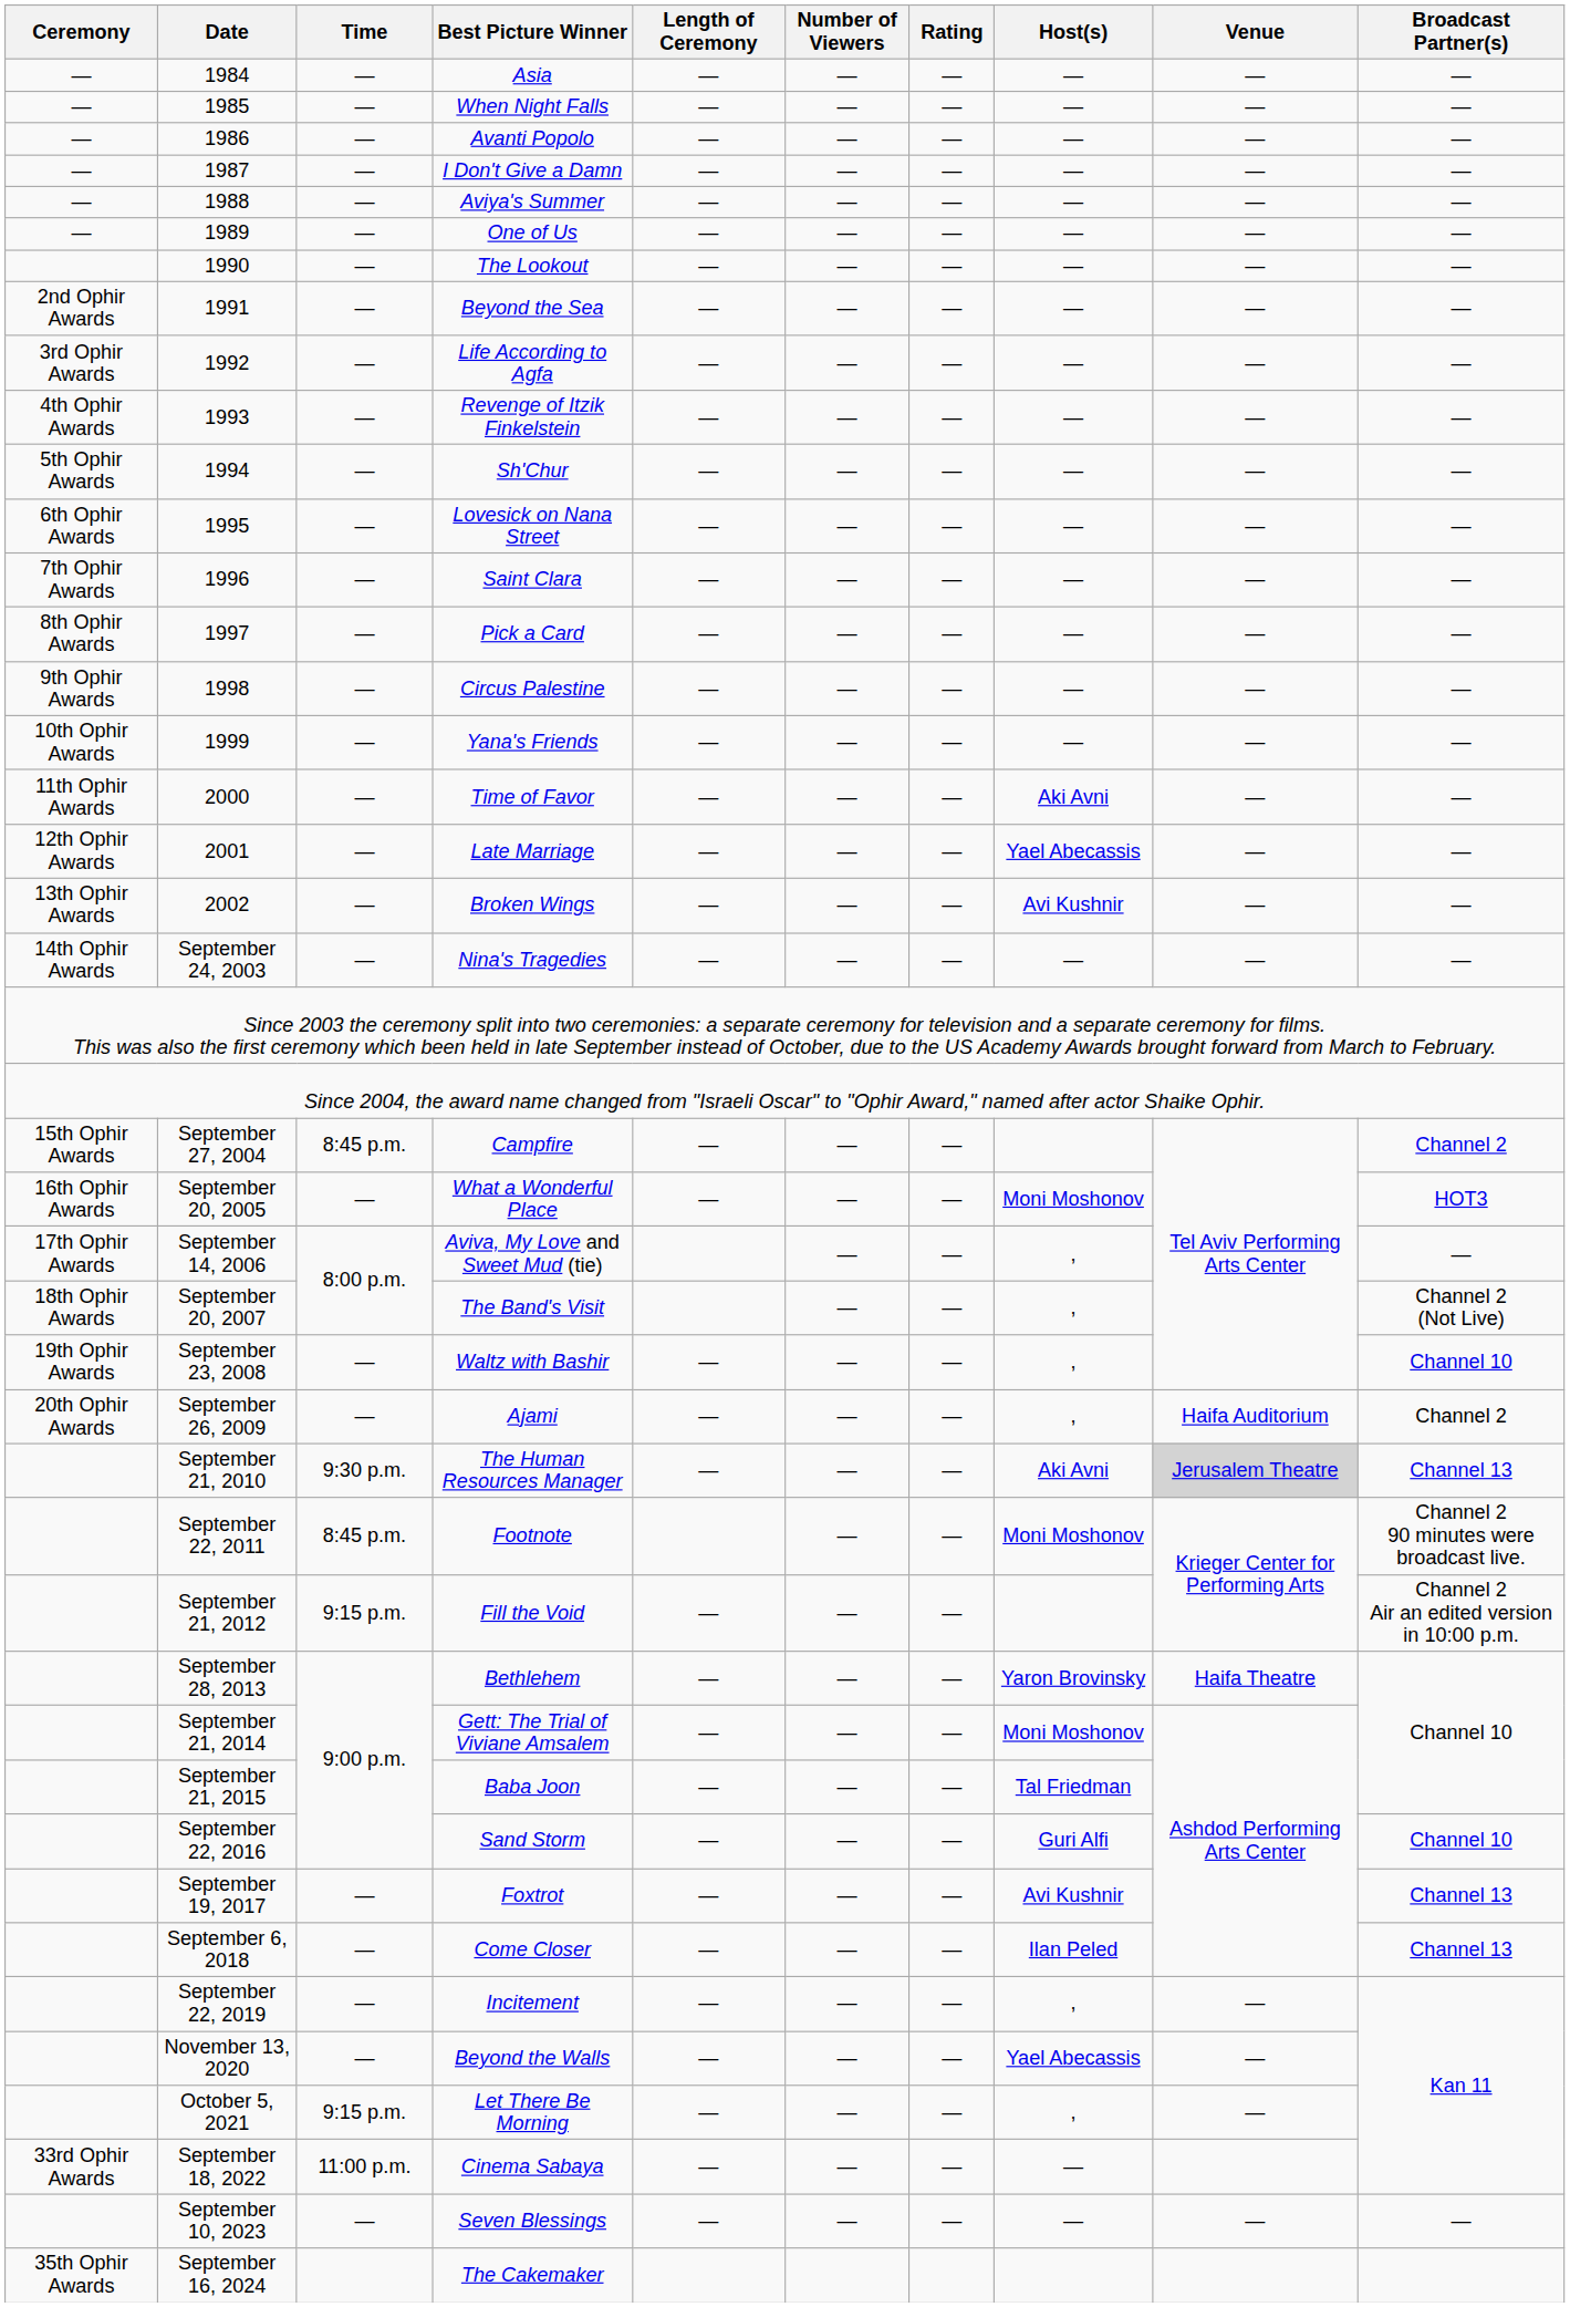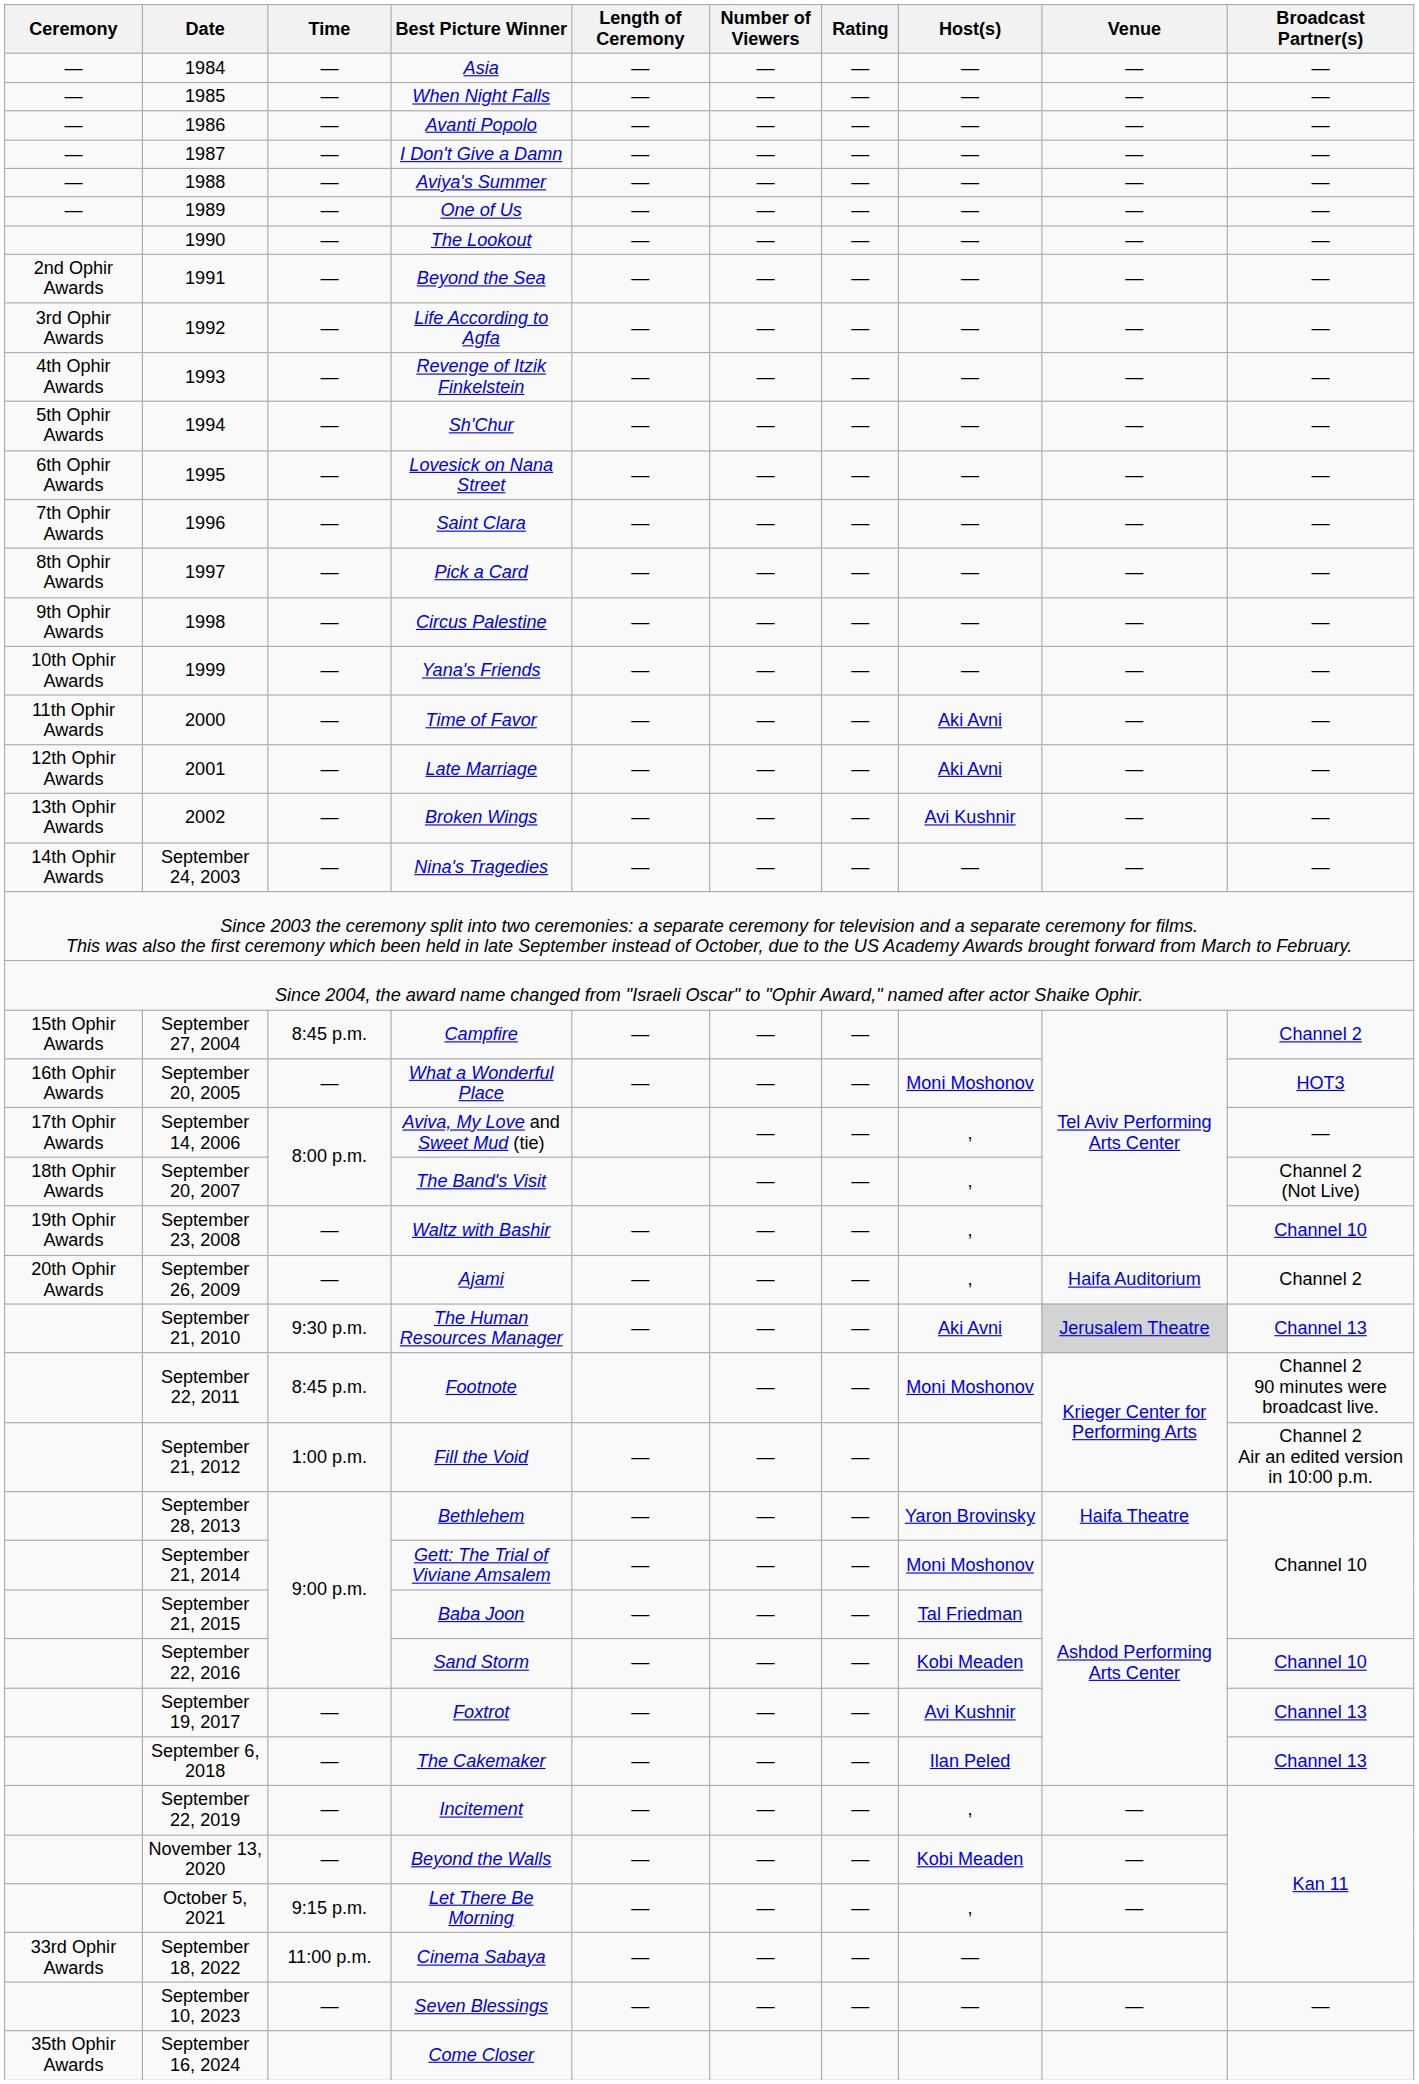 <table class="sortable wikitable" style="text-align: center">
 <tr>
 <th data-sort-type="number" style="width:180px;">Ceremony</th>
 <th style="width:150px;">Date</th>
 <th style="width:150px;">Time</th>
 <th style="width:280px;">Best Picture Winner</th>
 <th style="width:180px;">Length of Ceremony</th>
 <th style="width:150px;">Number of Viewers</th>
 <th style="width:080px;">Rating</th>
 <th style="width:200px;">Host(s)</th>
 <th style="width:300px;">Venue</th>
 <th style="width:300px;">Broadcast Partner(s)</th>
 </tr>
 <tr>
 <td>—</td>
 <td>1984</td>
 <td>—</td>
 <td><em><a href='#'>Asia</a></em></td>
 <td>—</td>
 <td>—</td>
 <td>—</td>
 <td>—</td>
 <td>—</td>
 <td>—</td>
 </tr>
 <tr>
 <td>—</td>
 <td>1985</td>
 <td>—</td>
 <td><em><a href='#'>When Night Falls</a></em></td>
 <td>—</td>
 <td>—</td>
 <td>—</td>
 <td>—</td>
 <td>—</td>
 <td>—</td>
 </tr>
 <tr>
 <td>—</td>
 <td>1986</td>
 <td>—</td>
 <td><em><a href='#'>Avanti Popolo</a></em></td>
 <td>—</td>
 <td>—</td>
 <td>—</td>
 <td>—</td>
 <td>—</td>
 <td>—</td>
 </tr>
 <tr>
 <td>—</td>
 <td>1987</td>
 <td>—</td>
 <td><em><a href='#'>I Don't Give a Damn</a></em></td>
 <td>—</td>
 <td>—</td>
 <td>—</td>
 <td>—</td>
 <td>—</td>
 <td>—</td>
 </tr>
 <tr>
 <td>—</td>
 <td>1988</td>
 <td>—</td>
 <td><em><a href='#'>Aviya's Summer</a></em></td>
 <td>—</td>
 <td>—</td>
 <td>—</td>
 <td>—</td>
 <td>—</td>
 <td>—</td>
 </tr>
 <tr>
 <td>—</td>
 <td>1989</td>
 <td>—</td>
 <td><em><a href='#'>One of Us</a></em></td>
 <td>—</td>
 <td>—</td>
 <td>—</td>
 <td>—</td>
 <td>—</td>
 <td>—</td>
 </tr>
 <tr>
 <td></td>
 <td>1990</td>
 <td>—</td>
 <td><em><a href='#'>The Lookout</a></em></td>
 <td>—</td>
 <td>—</td>
 <td>—</td>
 <td>—</td>
 <td>—</td>
 <td>—</td>
 </tr>
 <tr>
 <td>2nd Ophir Awards</td>
 <td>1991</td>
 <td>—</td>
 <td><em><a href='#'>Beyond the Sea</a></em></td>
 <td>—</td>
 <td>—</td>
 <td>—</td>
 <td>—</td>
 <td>—</td>
 <td>—</td>
 </tr>
 <tr>
 <td>3rd Ophir Awards</td>
 <td>1992</td>
 <td>—</td>
 <td><em><a href='#'>Life According to Agfa</a></em></td>
 <td>—</td>
 <td>—</td>
 <td>—</td>
 <td>—</td>
 <td>—</td>
 <td>—</td>
 </tr>
 <tr>
 <td>4th Ophir Awards</td>
 <td>1993</td>
 <td>—</td>
 <td><em><a href='#'>Revenge of Itzik Finkelstein</a></em></td>
 <td>—</td>
 <td>—</td>
 <td>—</td>
 <td>—</td>
 <td>—</td>
 <td>—</td>
 </tr>
 <tr>
 <td>5th Ophir Awards</td>
 <td>1994</td>
 <td>—</td>
 <td><em><a href='#'>Sh'Chur</a></em></td>
 <td>—</td>
 <td>—</td>
 <td>—</td>
 <td>—</td>
 <td>—</td>
 <td>—</td>
 </tr>
 <tr>
 <td>6th Ophir Awards</td>
 <td>1995</td>
 <td>—</td>
 <td><em><a href='#'>Lovesick on Nana Street</a></em></td>
 <td>—</td>
 <td>—</td>
 <td>—</td>
 <td>—</td>
 <td>—</td>
 <td>—</td>
 </tr>
 <tr>
 <td>7th Ophir Awards</td>
 <td>1996</td>
 <td>—</td>
 <td><em><a href='#'>Saint Clara</a></em></td>
 <td>—</td>
 <td>—</td>
 <td>—</td>
 <td>—</td>
 <td>—</td>
 <td>—</td>
 </tr>
 <tr>
 <td>8th Ophir Awards</td>
 <td>1997</td>
 <td>—</td>
 <td><em><a href='#'>Pick a Card</a></em></td>
 <td>—</td>
 <td>—</td>
 <td>—</td>
 <td>—</td>
 <td>—</td>
 <td>—</td>
 </tr>
 <tr>
 <td>9th Ophir Awards</td>
 <td>1998</td>
 <td>—</td>
 <td><em><a href='#'>Circus Palestine</a></em></td>
 <td>—</td>
 <td>—</td>
 <td>—</td>
 <td>—</td>
 <td>—</td>
 <td>—</td>
 </tr>
 <tr>
 <td>10th Ophir Awards</td>
 <td>1999</td>
 <td>—</td>
 <td><em><a href='#'>Yana's Friends</a></em></td>
 <td>—</td>
 <td>—</td>
 <td>—</td>
 <td>—</td>
 <td>—</td>
 <td>—</td>
 </tr>
 <tr>
 <td>11th Ophir Awards</td>
 <td>2000</td>
 <td>—</td>
 <td><em><a href='#'>Time of Favor</a></em></td>
 <td>—</td>
 <td>—</td>
 <td>—</td>
 <td><a href='#'>Aki Avni</a></td>
 <td>—</td>
 <td>—</td>
 </tr>
 <tr>
 <td>12th Ophir Awards</td>
 <td>2001</td>
 <td>—</td>
 <td><em><a href='#'>Late Marriage</a></em></td>
 <td>—</td>
 <td>—</td>
 <td>—</td>
-<td><a href='#'>Yael Abecassis</a></td>
+<td><a href='#'>Aki Avni</a></td>
 <td>—</td>
 <td>—</td>
 </tr>
 <tr>
 <td>13th Ophir Awards</td>
 <td>2002</td>
 <td>—</td>
 <td><em><a href='#'>Broken Wings</a></em></td>
 <td>—</td>
 <td>—</td>
 <td>—</td>
 <td><a href='#'>Avi Kushnir</a></td>
 <td>—</td>
 <td>—</td>
 </tr>
 <tr>
 <td>14th Ophir Awards</td>
 <td>September 24, 2003</td>
 <td>—</td>
 <td><em><a href='#'>Nina's Tragedies</a></em></td>
 <td>—</td>
 <td>—</td>
 <td>—</td>
 <td>—</td>
 <td>—</td>
 <td>—</td>
 </tr>
 <tr>
 <td colspan="10" style="text-align: center;"><br><em>Since 2003 the ceremony split into two ceremonies: a separate ceremony for television and a separate ceremony for films.<br>This was also the first ceremony which been held in late September instead of October, due to the US Academy Awards brought forward from March to February.</em></td>
 </tr>
 <tr>
 <td colspan="10" style="text-align: center;"><br><em>Since 2004, the award name changed from "Israeli Oscar" to "Ophir Award," named after actor Shaike Ophir.</em></td>
 </tr>
 <tr>
 <td>15th Ophir Awards</td>
 <td>September 27, 2004</td>
 <td>8:45 p.m.</td>
 <td><em><a href='#'>Campfire</a></em></td>
 <td>—</td>
 <td>—</td>
 <td>—</td>
 <td></td>
 <td rowspan="5"><a href='#'>Tel Aviv Performing Arts Center</a></td>
 <td><a href='#'>Channel 2</a></td>
 </tr>
 <tr>
 <td>16th Ophir Awards</td>
 <td>September 20, 2005</td>
 <td>—</td>
 <td><em><a href='#'>What a Wonderful Place</a></em></td>
 <td>—</td>
 <td>—</td>
 <td>—</td>
 <td><a href='#'>Moni Moshonov</a></td>
 <td><a href='#'>HOT3</a></td>
 </tr>
 <tr>
 <td>17th Ophir Awards</td>
 <td>September 14, 2006</td>
 <td rowspan="2">8:00 p.m.</td>
 <td><em><a href='#'>Aviva, My Love</a></em> and <em><a href='#'>Sweet Mud</a></em> (tie)</td>
 <td></td>
 <td>—</td>
 <td>—</td>
 <td>, </td>
 <td>—</td>
 </tr>
 <tr>
 <td>18th Ophir Awards</td>
 <td>September 20, 2007</td>
 <td><em><a href='#'>The Band's Visit</a></em></td>
 <td></td>
 <td>—</td>
 <td>—</td>
 <td>, </td>
 <td>Channel 2<br>(Not Live)</td>
 </tr>
 <tr>
 <td>19th Ophir Awards</td>
 <td>September 23, 2008</td>
 <td>—</td>
 <td><em><a href='#'>Waltz with Bashir</a></em></td>
 <td>—</td>
 <td>—</td>
 <td>—</td>
 <td>,   </td>
 <td><a href='#'>Channel 10</a></td>
 </tr>
 <tr>
 <td>20th Ophir Awards</td>
 <td>September 26, 2009</td>
 <td>—</td>
 <td><em><a href='#'>Ajami</a></em></td>
 <td>—</td>
 <td>—</td>
 <td>—</td>
 <td>, </td>
 <td><a href='#'>Haifa Auditorium</a></td>
 <td>Channel 2</td>
 </tr>
 <tr>
 <td></td>
 <td>September 21, 2010</td>
 <td>9:30 p.m.</td>
 <td><em><a href='#'>The Human Resources Manager</a></em></td>
 <td>—</td>
 <td>—</td>
 <td>—</td>
 <td><a href='#'>Aki Avni</a></td>
 <td style="background: lightgrey;"><a href='#'>Jerusalem Theatre</a></td>
 <td><a href='#'>Channel 13</a></td>
 </tr>
 <tr>
 <td></td>
 <td>September 22, 2011</td>
 <td>8:45 p.m.</td>
 <td><em><a href='#'>Footnote</a></em></td>
 <td></td>
 <td>—</td>
 <td>—</td>
 <td><a href='#'>Moni Moshonov</a></td>
 <td rowspan="2"><a href='#'>Krieger Center for Performing Arts</a></td>
 <td>Channel 2<br>90 minutes were broadcast live.</td>
 </tr>
 <tr>
 <td></td>
 <td>September 21, 2012</td>
-<td>9:15 p.m.</td>
+<td>1:00 p.m.</td>
 <td><em><a href='#'>Fill the Void</a></em></td>
 <td>—</td>
 <td>—</td>
 <td>—</td>
 <td></td>
 <td>Channel 2<br>Air an edited version in 10:00 p.m.</td>
 </tr>
 <tr>
 <td></td>
 <td>September 28, 2013</td>
 <td rowspan="4">9:00 p.m.</td>
 <td><em><a href='#'>Bethlehem</a></em></td>
 <td>—</td>
 <td>—</td>
 <td>—</td>
 <td><a href='#'>Yaron Brovinsky</a></td>
 <td><a href='#'>Haifa Theatre</a></td>
 <td rowspan="3">Channel 10</td>
 </tr>
 <tr>
 <td></td>
 <td>September 21, 2014</td>
 <td><em><a href='#'>Gett: The Trial of Viviane Amsalem</a></em></td>
 <td>—</td>
 <td>—</td>
 <td>—</td>
 <td><a href='#'>Moni Moshonov</a></td>
 <td rowspan="5"><a href='#'>Ashdod Performing Arts Center</a></td>
 </tr>
 <tr>
 <td></td>
 <td>September 21, 2015</td>
 <td><em><a href='#'>Baba Joon</a></em></td>
 <td>—</td>
 <td>—</td>
 <td>—</td>
 <td><a href='#'>Tal Friedman</a></td>
 </tr>
 <tr>
 <td></td>
 <td>September 22, 2016</td>
 <td><em><a href='#'>Sand Storm</a></em></td>
 <td>—</td>
 <td>—</td>
 <td>—</td>
-<td><a href='#'>Guri Alfi</a></td>
+<td><a href='#'>Kobi Meaden</a></td>
 <td><a href='#'>Channel 10</a></td>
 </tr>
 <tr>
 <td></td>
 <td>September 19, 2017</td>
 <td>—</td>
 <td><em><a href='#'>Foxtrot</a></em></td>
 <td>—</td>
 <td>—</td>
 <td>—</td>
 <td><a href='#'>Avi Kushnir</a></td>
 <td><a href='#'>Channel 13</a></td>
 </tr>
 <tr>
 <td></td>
 <td>September 6, 2018</td>
 <td>—</td>
-<td><a href='#'><em>Come Closer</em></a></td>
+<td><em><a href='#'>The Cakemaker</a></em></td>
 <td>—</td>
 <td>—</td>
 <td>—</td>
 <td><a href='#'>Ilan Peled</a></td>
 <td><a href='#'>Channel 13</a></td>
 </tr>
 <tr>
 <td></td>
 <td>September 22, 2019</td>
 <td>—</td>
 <td><em><a href='#'>Incitement</a></em></td>
 <td>—</td>
 <td>—</td>
 <td>—</td>
 <td>, </td>
 <td>—</td>
 <td rowspan="4"><a href='#'>Kan 11</a></td>
 </tr>
 <tr>
 <td></td>
 <td>November 13, 2020</td>
 <td>—</td>
 <td><em><a href='#'>Beyond the Walls</a></em></td>
 <td>—</td>
 <td>—</td>
 <td>—</td>
-<td><a href='#'>Yael Abecassis</a></td>
+<td><a href='#'>Kobi Meaden</a></td>
 <td>—</td>
 </tr>
 <tr>
 <td></td>
 <td>October 5, 2021</td>
 <td>9:15 p.m.</td>
 <td><em><a href='#'>Let There Be Morning</a></em></td>
 <td>—</td>
 <td>—</td>
 <td>—</td>
 <td>, </td>
 <td>—</td>
 </tr>
 <tr>
 <td>33rd Ophir Awards</td>
 <td>September 18, 2022</td>
 <td>11:00 p.m.</td>
 <td><em><a href='#'>Cinema Sabaya</a></em></td>
 <td>—</td>
 <td>—</td>
 <td>—</td>
 <td>—</td>
 <td></td>
 </tr>
 <tr>
 <td></td>
 <td>September 10, 2023</td>
 <td>—</td>
 <td><em><a href='#'>Seven Blessings</a></em></td>
 <td>—</td>
 <td>—</td>
 <td>—</td>
 <td>—</td>
 <td>—</td>
 <td>—</td>
 </tr>
 <tr>
 <td>35th Ophir Awards</td>
 <td>September 16, 2024</td>
 <td></td>
-<td><em><a href='#'>The Cakemaker</a></em></td>
+<td><a href='#'><em>Come Closer</em></a></td>
 <td></td>
 <td></td>
 <td></td>
 <td></td>
 <td></td>
 <td></td>
 </tr>
 </table>
